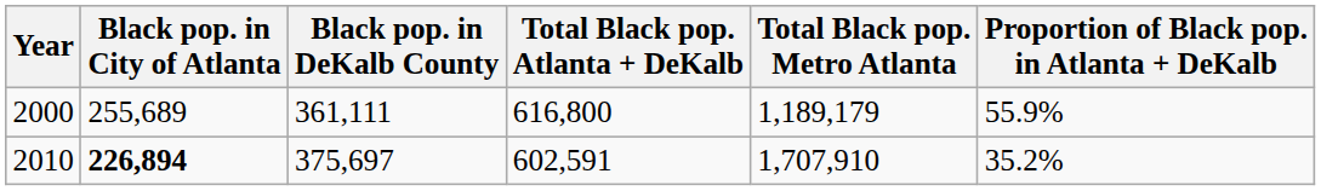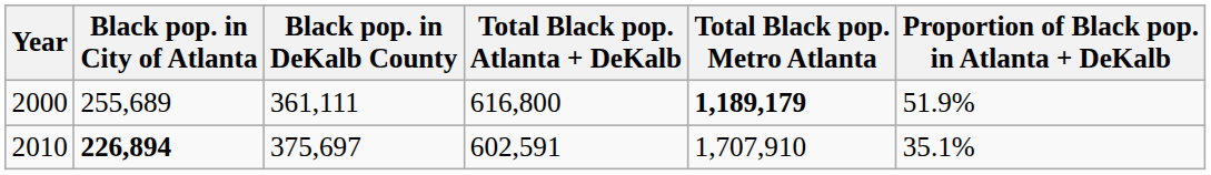 <table class="wikitable">
 <tr>
 <th>Year</th>
 <th>Black pop. in<br>City of Atlanta</th>
 <th>Black pop. in<br>DeKalb County</th>
 <th>Total Black pop.<br>Atlanta + DeKalb</th>
 <th>Total Black pop.<br>Metro Atlanta</th>
 <th>Proportion of Black pop.<br>in Atlanta + DeKalb</th>
 </tr>
 <tr>
 <td>2000</td>
 <td>255,689</td>
 <td>361,111</td>
 <td>616,800</td>
-<td>1,189,179</td>
-<td>55.9%</td>
+<td><strong>1,189,179</strong></td>
+<td>51.9%</td>
 </tr>
 <tr>
 <td>2010</td>
 <td><strong>226,894</strong></td>
 <td>375,697</td>
 <td>602,591</td>
 <td>1,707,910</td>
-<td>35.2%</td>
+<td>35.1%</td>
 </tr>
 </table>
